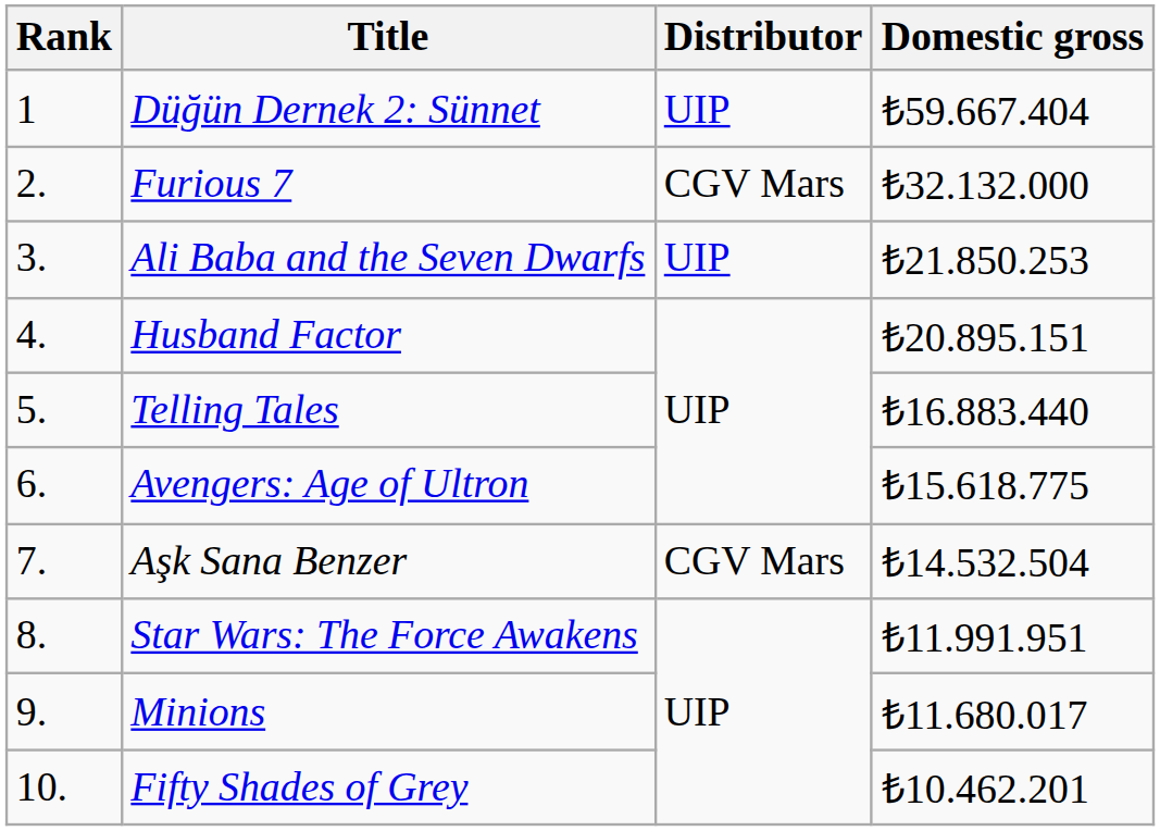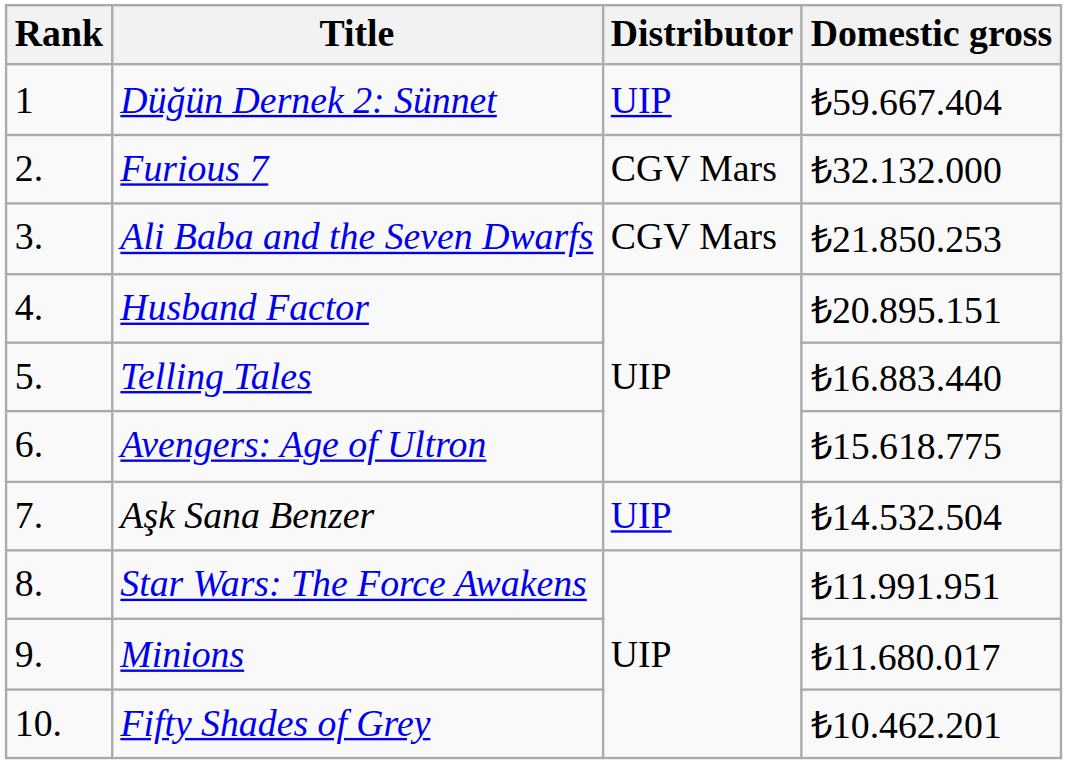 <table class="wikitable sortable" style="margin:auto; margin:auto;">
 <tr>
 <th>Rank</th>
 <th>Title</th>
 <th>Distributor</th>
 <th>Domestic gross</th>
 </tr>
 <tr>
 <td>1</td>
 <td><em><a href='#'>Düğün Dernek 2: Sünnet</a></em></td>
 <td><a href='#'>UIP</a></td>
 <td>₺59.667.404</td>
 </tr>
 <tr>
 <td>2.</td>
 <td><em><a href='#'>Furious 7</a></em></td>
 <td>CGV Mars</td>
 <td>₺32.132.000</td>
 </tr>
 <tr>
 <td>3.</td>
 <td><em><a href='#'>Ali Baba and the Seven Dwarfs</a></em></td>
-<td><a href='#'>UIP</a></td>
+<td>CGV Mars</td>
 <td>₺21.850.253</td>
 </tr>
 <tr>
 <td>4.</td>
 <td><em><a href='#'>Husband Factor</a></em></td>
 <td rowspan="3">UIP</td>
 <td>₺20.895.151</td>
 </tr>
 <tr>
 <td>5.</td>
 <td><em><a href='#'>Telling Tales</a></em></td>
 <td>₺16.883.440</td>
 </tr>
 <tr>
 <td>6.</td>
 <td><em><a href='#'>Avengers: Age of Ultron</a></em></td>
 <td>₺15.618.775</td>
 </tr>
 <tr>
 <td>7.</td>
 <td><em>Aşk Sana Benzer</em></td>
-<td>CGV Mars</td>
+<td><a href='#'>UIP</a></td>
 <td>₺14.532.504</td>
 </tr>
 <tr>
 <td>8.</td>
 <td><em><a href='#'>Star Wars: The Force Awakens</a></em></td>
 <td rowspan="3">UIP</td>
 <td>₺11.991.951</td>
 </tr>
 <tr>
 <td>9.</td>
 <td><em><a href='#'>Minions</a></em></td>
 <td>₺11.680.017</td>
 </tr>
 <tr>
 <td>10.</td>
 <td><em><a href='#'>Fifty Shades of Grey</a></em></td>
 <td>₺10.462.201</td>
 </tr>
 </table>
